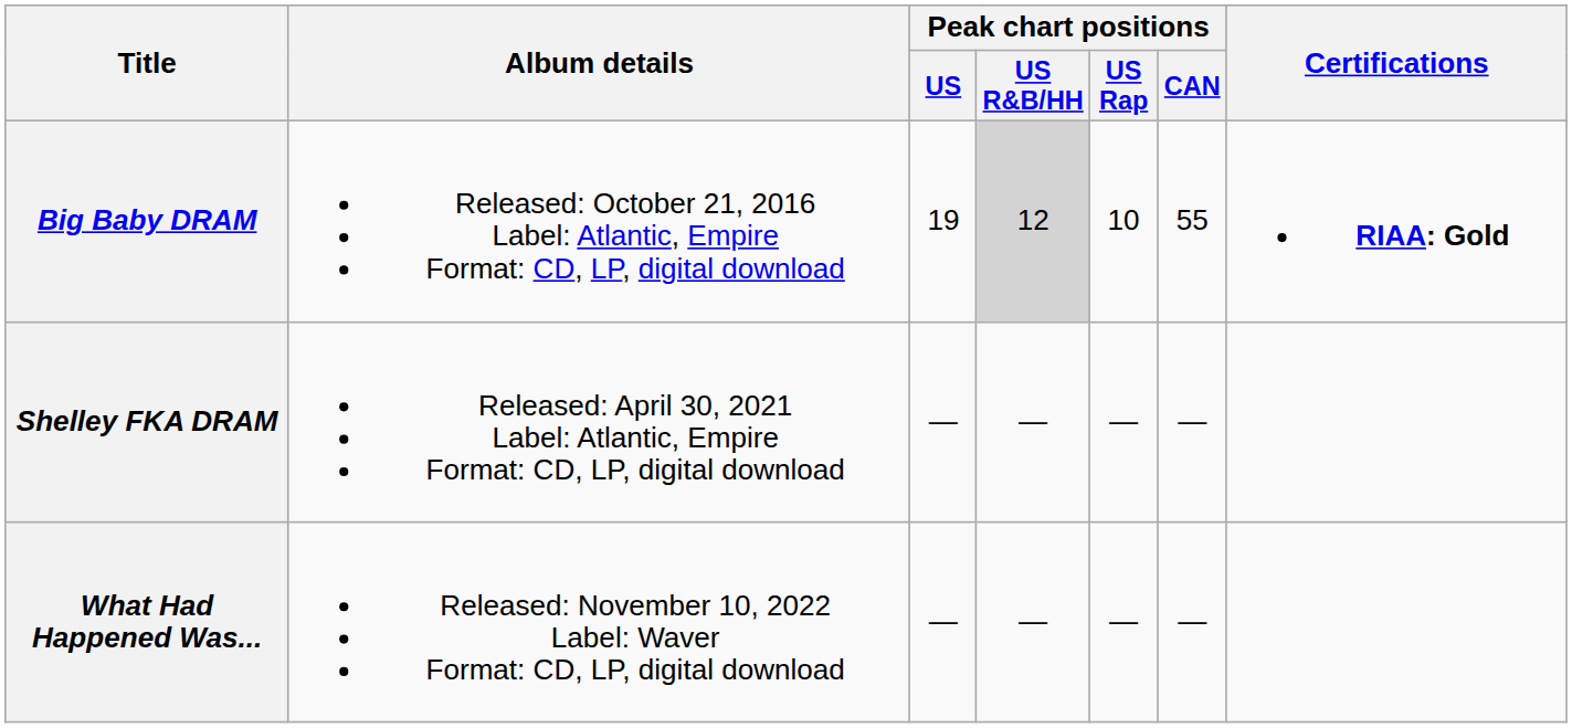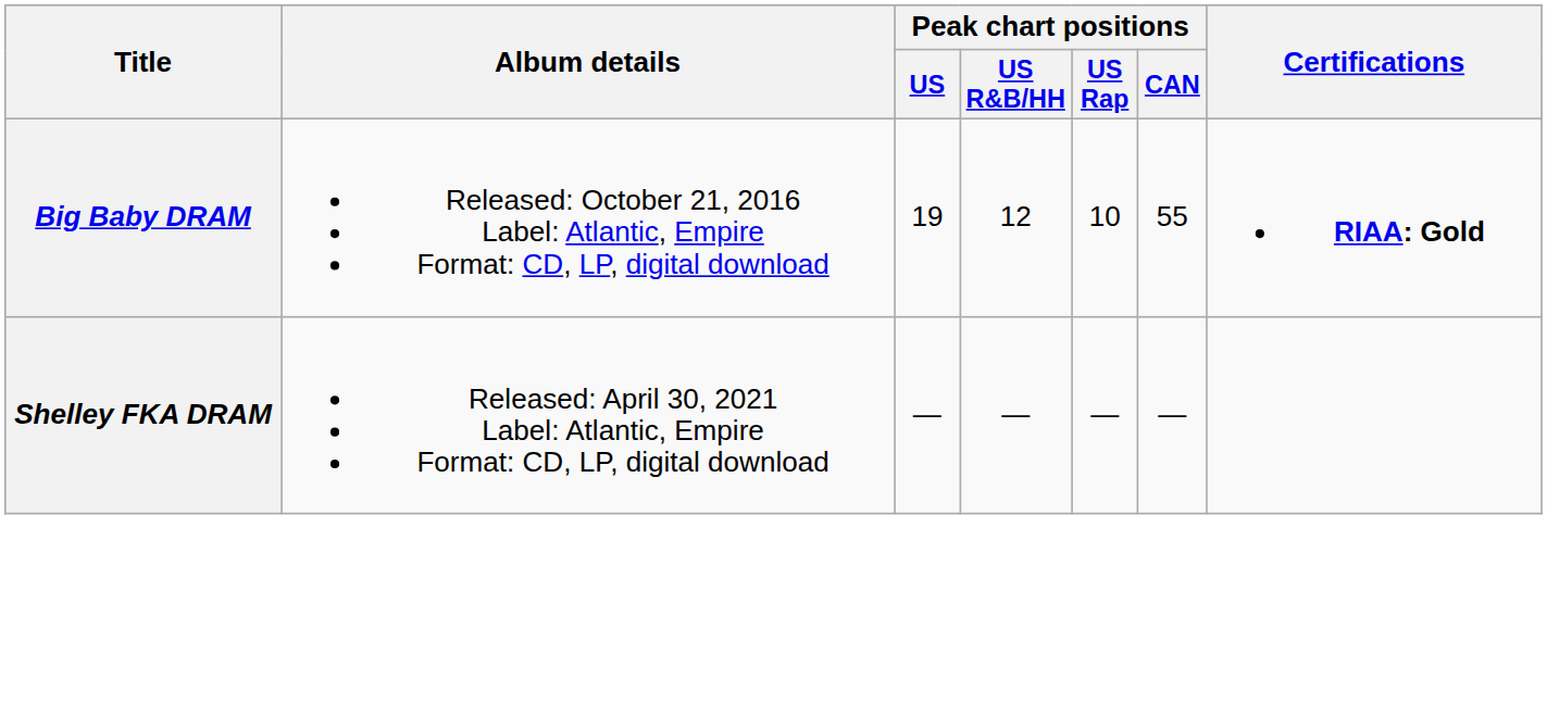 <table class="wikitable plainrowheaders" style="text-align:center;" border="1">
 <tr>
 <th scope="col" rowspan="2" style="width:10em;">Title</th>
 <th scope="col" rowspan="2" style="width:23em;">Album details</th>
 <th scope="col" colspan="4">Peak chart positions</th>
 <th scope="col" rowspan="2" style="width:12em;"><a href='#'>Certifications</a></th>
 </tr>
 <tr>
 <th scope="col" style="width:2.2em;font-size:90%;"><a href='#'>US</a><br></th>
 <th scope="col" style="width:2.2em;font-size:90%;"><a href='#'>US R&B/HH</a><br></th>
 <th scope="col" style="width:2.2em;font-size:90%;"><a href='#'>US Rap</a><br></th>
 <th scope="col" style="width:2.2em;font-size:90%;"><a href='#'>CAN</a><br></th>
 </tr>
 <tr>
 <th scope="row"><em><a href='#'>Big Baby DRAM</a></em></th>
 <td><br><ul><li>Released: October 21, 2016</li><li>Label: <a href='#'>Atlantic</a>, <a href='#'>Empire</a></li><li>Format: <a href='#'>CD</a>, <a href='#'>LP</a>, <a href='#'>digital download</a></li></ul></td>
 <td>19</td>
-<td style="background: lightgrey;">12</td>
+<td>12</td>
 <td>10</td>
 <td>55</td>
 <td><strong><br><ul><li><a href='#'>RIAA</a>: Gold</li></ul></strong></td>
 </tr>
 <tr>
 <th scope="row"><em>Shelley FKA DRAM</em></th>
 <td><br><ul><li>Released: April 30, 2021</li><li>Label: Atlantic, Empire</li><li>Format: CD, LP, digital download</li></ul></td>
 <td>—</td>
 <td>—</td>
 <td>—</td>
 <td>—</td>
 <td></td>
 </tr>
-<tr>
-<th scope="row"><em>What Had Happened Was...</em></th>
-<td><br><ul><li>Released: November 10, 2022</li><li>Label: Waver</li><li>Format: CD, LP, digital download</li></ul></td>
-<td>—</td>
-<td>—</td>
-<td>—</td>
-<td>—</td>
-<td></td>
-</tr>
 </table>
